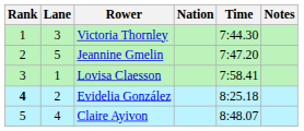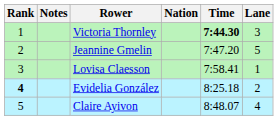 <table class="wikitable sortable" style="text-align:center">
 <tr>
 <th>Rank</th>
-<th>Lane</th>
+<th>Notes</th>
 <th>Rower</th>
 <th>Nation</th>
 <th>Time</th>
-<th>Notes</th>
+<th>Lane</th>
 </tr>
 <tr bgcolor=bbf3bb>
 <td>1</td>
-<td>3</td>
+<td></td>
 <td align=left><a href='#'>Victoria Thornley</a></td>
 <td align=left></td>
-<td>7:44.30</td>
-<td></td>
+<td><strong>7:44.30</strong></td>
+<td>3</td>
 </tr>
 <tr bgcolor=bbf3bb>
 <td>2</td>
-<td>5</td>
+<td></td>
 <td align=left><a href='#'>Jeannine Gmelin</a></td>
 <td align=left></td>
 <td>7:47.20</td>
-<td></td>
+<td>5</td>
 </tr>
 <tr bgcolor=bbf3bb>
 <td>3</td>
-<td>1</td>
+<td></td>
 <td align=left><a href='#'>Lovisa Claesson</a></td>
 <td align=left></td>
 <td>7:58.41</td>
-<td></td>
+<td>1</td>
 </tr>
 <tr bgcolor=bbf3ff>
 <td><strong>4</strong></td>
-<td>2</td>
+<td></td>
 <td align=left><a href='#'>Evidelia González</a></td>
 <td align=left></td>
 <td>8:25.18</td>
-<td></td>
+<td>2</td>
 </tr>
 <tr bgcolor=bbf3ff>
 <td>5</td>
-<td>4</td>
+<td></td>
 <td align=left><a href='#'>Claire Ayivon</a></td>
 <td align=left></td>
 <td>8:48.07</td>
-<td></td>
+<td>4</td>
 </tr>
 </table>
